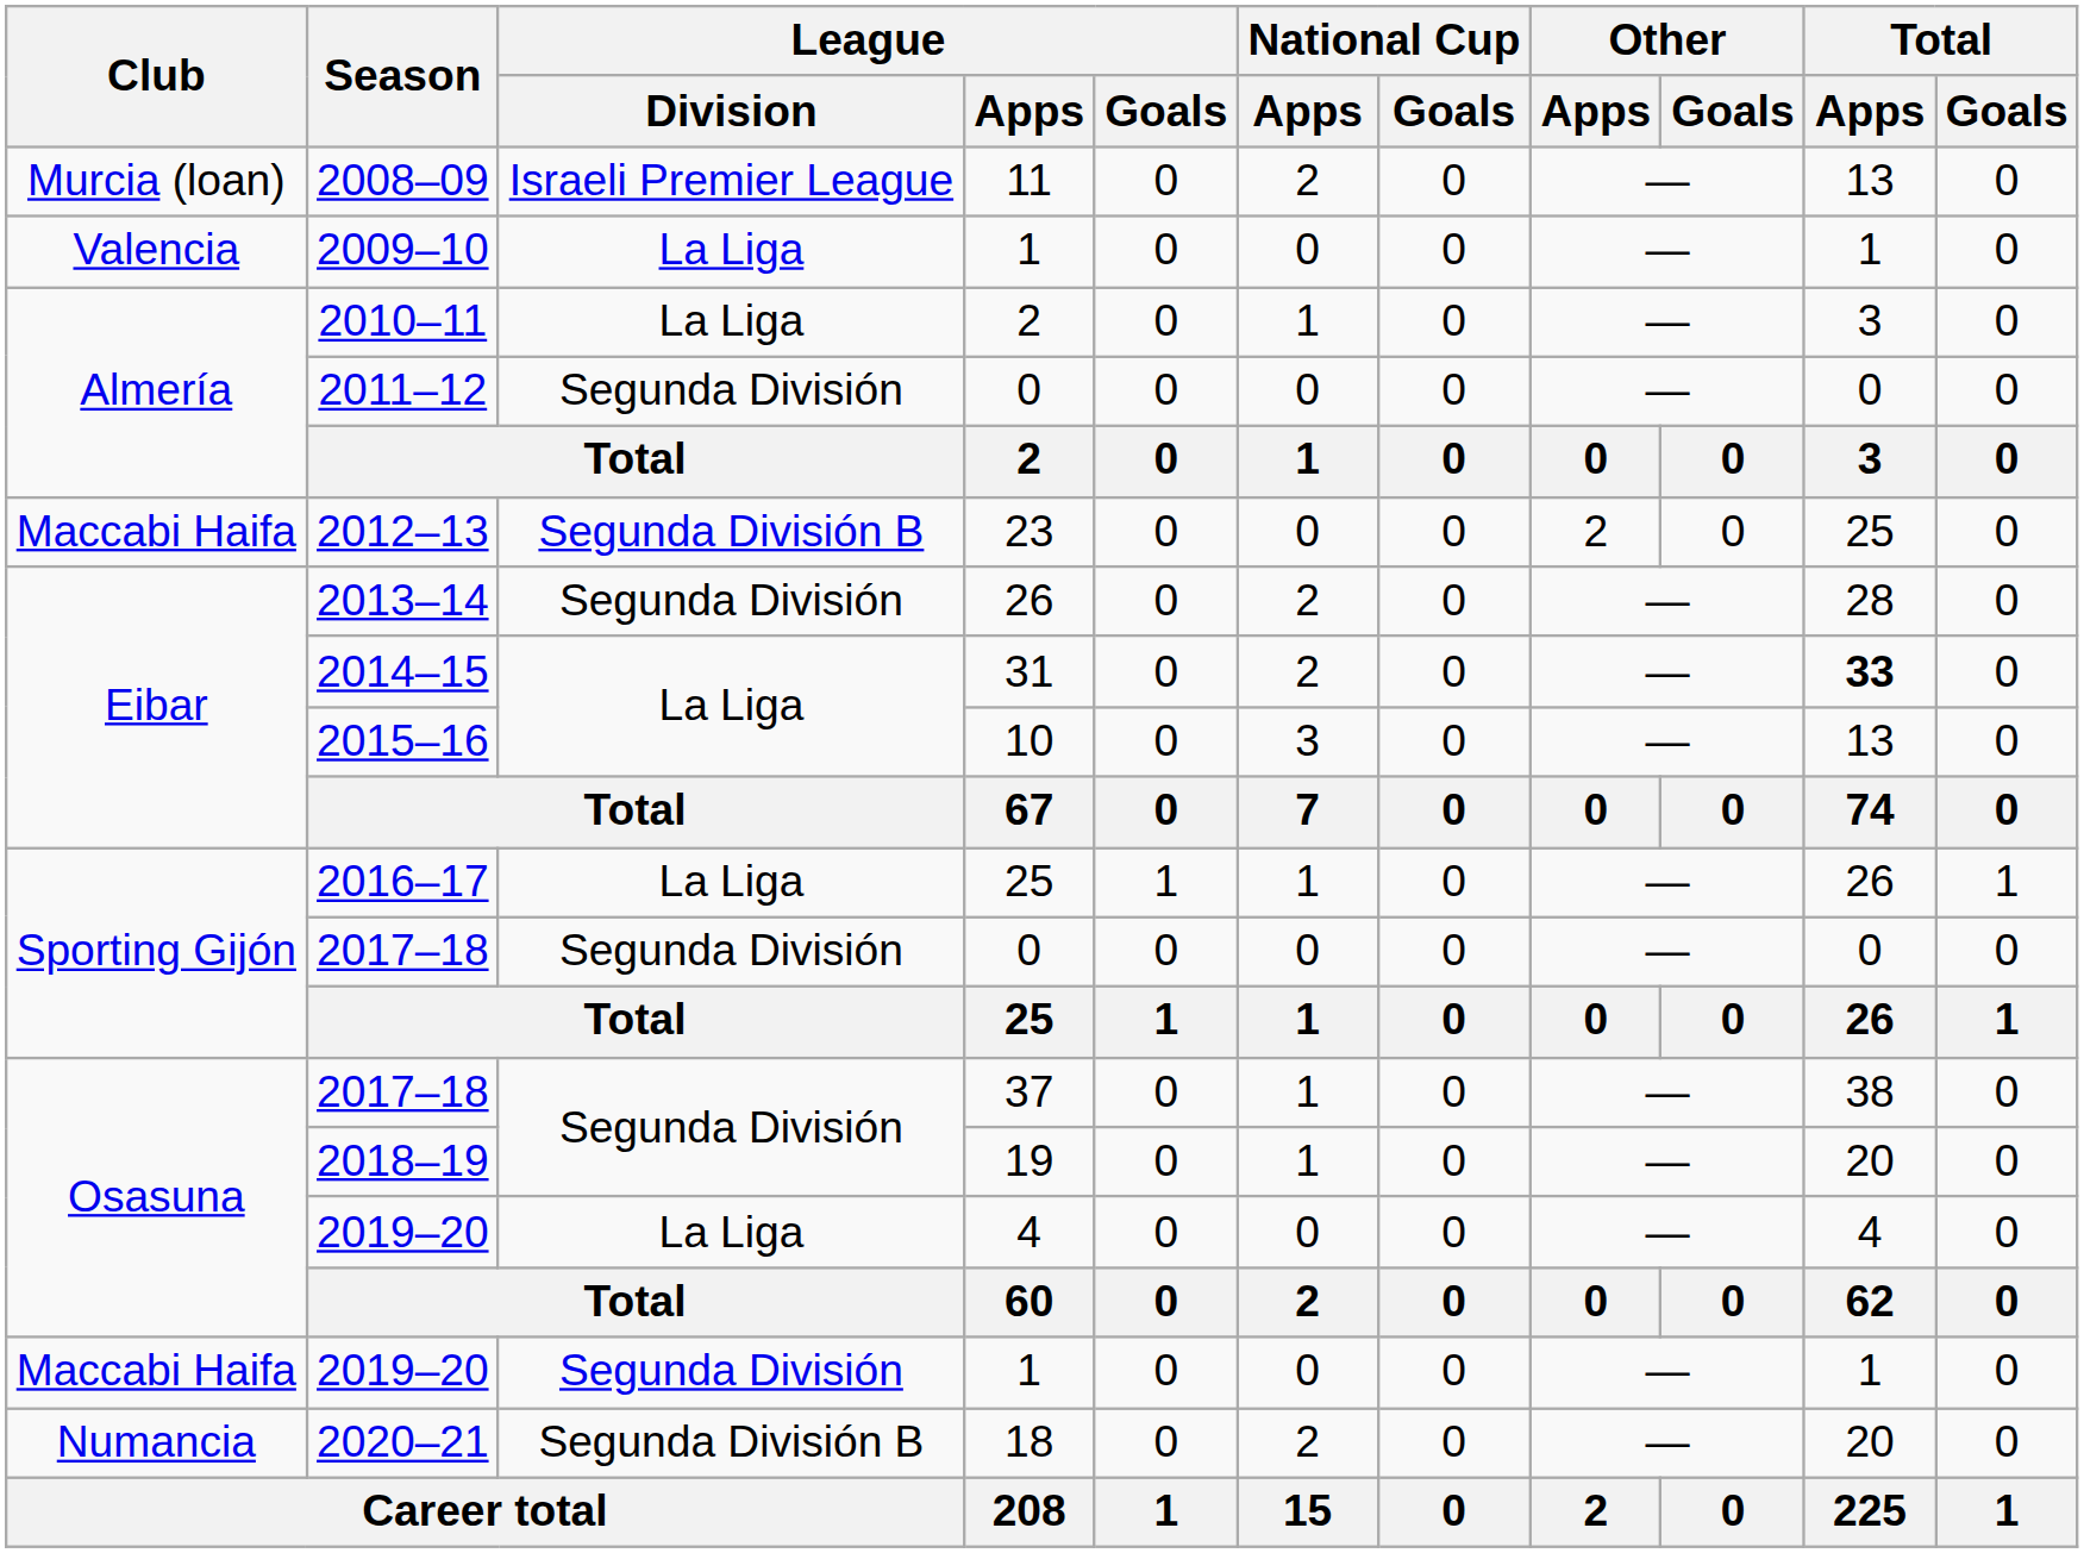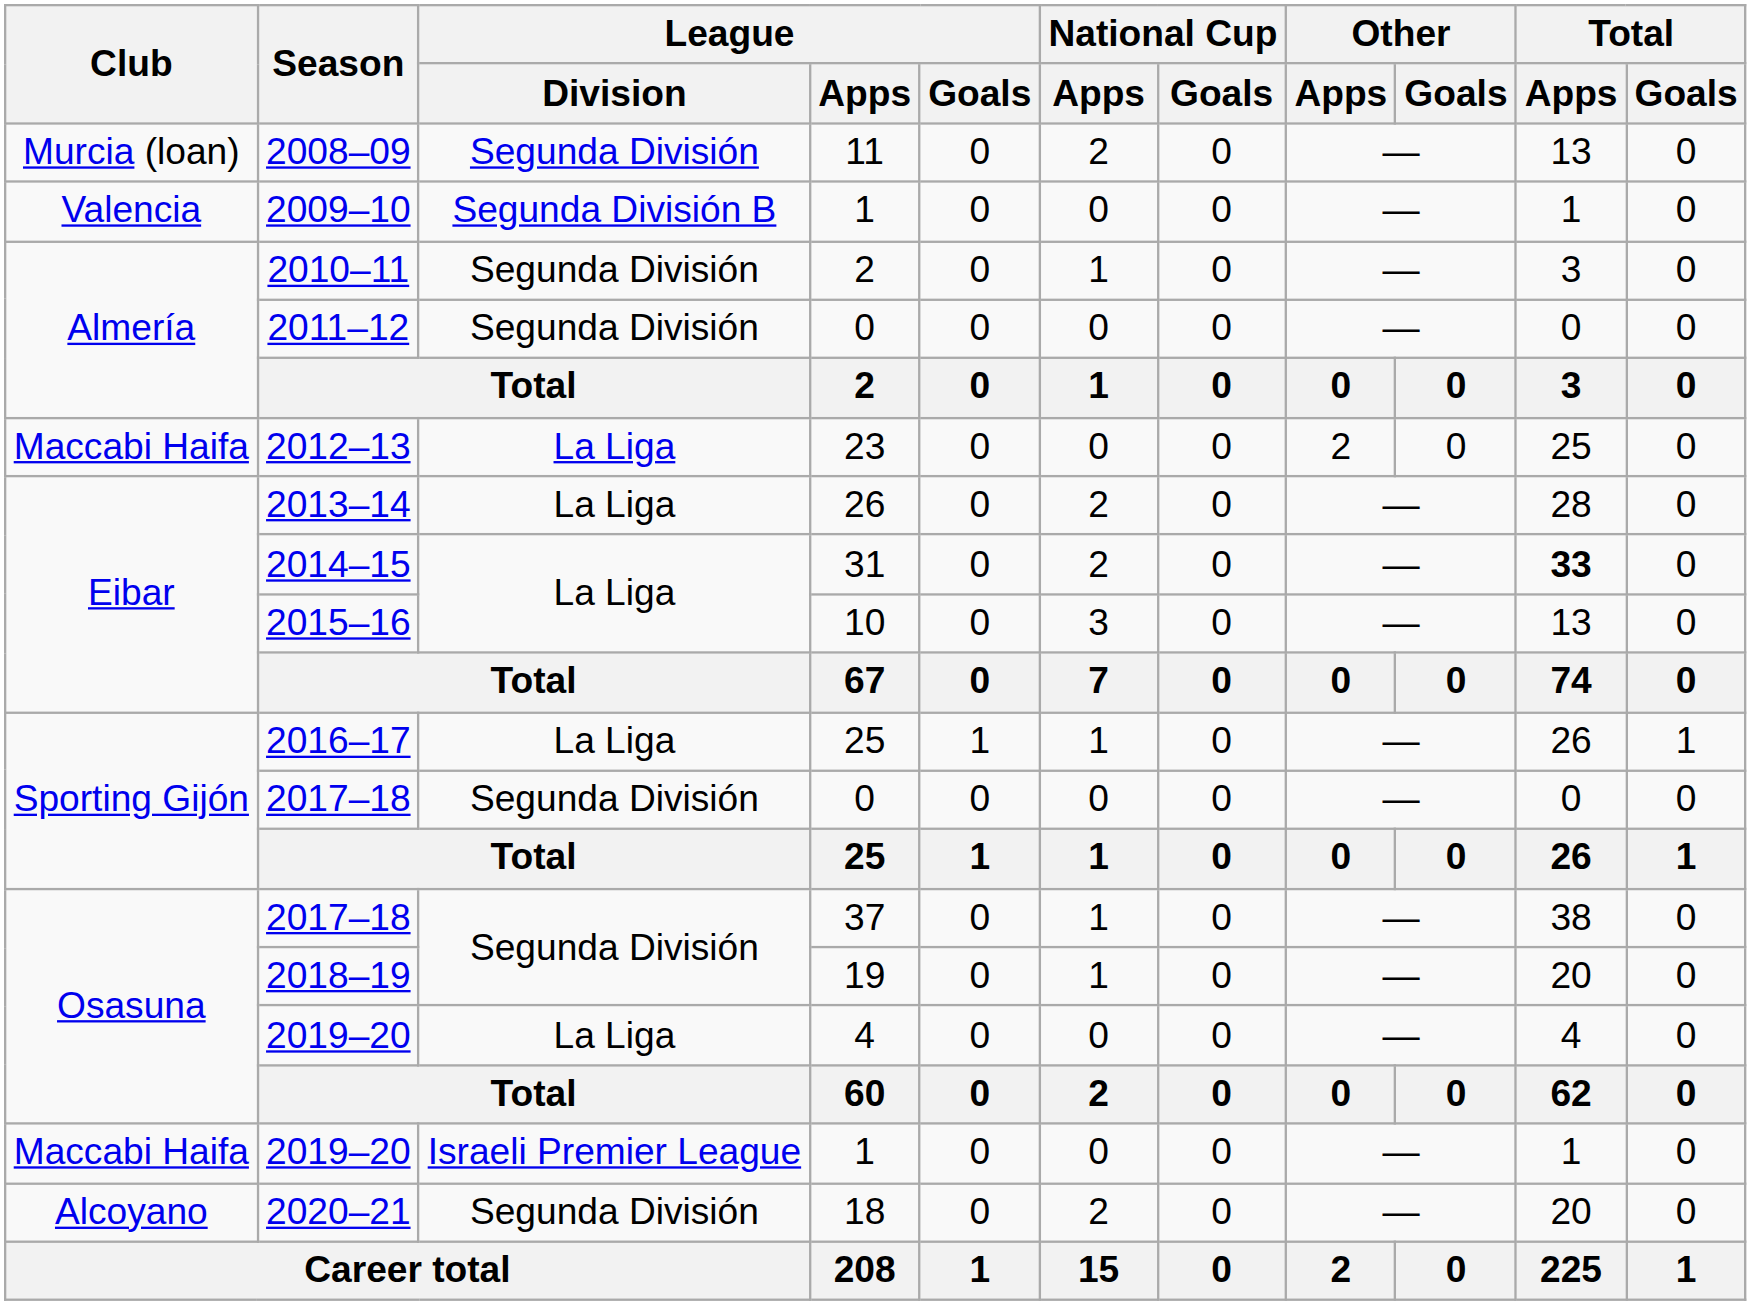 <table class="wikitable" style="text-align:center">
 <tr>
 <th rowspan="2">Club</th>
 <th rowspan="2">Season</th>
 <th colspan="3">League</th>
 <th colspan="2">National Cup</th>
 <th colspan="2">Other</th>
 <th colspan="2">Total</th>
 </tr>
 <tr>
 <th>Division</th>
 <th>Apps</th>
 <th>Goals</th>
 <th>Apps</th>
 <th>Goals</th>
 <th>Apps</th>
 <th>Goals</th>
 <th>Apps</th>
 <th>Goals</th>
 </tr>
 <tr>
 <td><a href='#'>Murcia</a> (loan)</td>
 <td><a href='#'>2008–09</a></td>
-<td><a href='#'>Israeli Premier League</a></td>
+<td><a href='#'>Segunda División</a></td>
 <td>11</td>
 <td>0</td>
 <td>2</td>
 <td>0</td>
 <td colspan="2">—</td>
 <td>13</td>
 <td>0</td>
 </tr>
 <tr>
 <td><a href='#'>Valencia</a></td>
 <td><a href='#'>2009–10</a></td>
-<td><a href='#'>La Liga</a></td>
+<td><a href='#'>Segunda División B</a></td>
 <td>1</td>
 <td>0</td>
 <td>0</td>
 <td>0</td>
 <td colspan="2">—</td>
 <td>1</td>
 <td>0</td>
 </tr>
 <tr>
 <td rowspan="3"><a href='#'>Almería</a></td>
 <td><a href='#'>2010–11</a></td>
-<td>La Liga</td>
+<td>Segunda División</td>
 <td>2</td>
 <td>0</td>
 <td>1</td>
 <td>0</td>
 <td colspan="2">—</td>
 <td>3</td>
 <td>0</td>
 </tr>
 <tr>
 <td><a href='#'>2011–12</a></td>
 <td>Segunda División</td>
 <td>0</td>
 <td>0</td>
 <td>0</td>
 <td>0</td>
 <td colspan="2">—</td>
 <td>0</td>
 <td>0</td>
 </tr>
 <tr>
 <th colspan="2">Total</th>
 <th>2</th>
 <th>0</th>
 <th>1</th>
 <th>0</th>
 <th>0</th>
 <th>0</th>
 <th>3</th>
 <th>0</th>
 </tr>
 <tr>
 <td><a href='#'>Maccabi Haifa</a></td>
 <td><a href='#'>2012–13</a></td>
-<td><a href='#'>Segunda División B</a></td>
+<td><a href='#'>La Liga</a></td>
 <td>23</td>
 <td>0</td>
 <td>0</td>
 <td>0</td>
 <td>2</td>
 <td>0</td>
 <td>25</td>
 <td>0</td>
 </tr>
 <tr>
 <td rowspan="4"><a href='#'>Eibar</a></td>
 <td><a href='#'>2013–14</a></td>
-<td>Segunda División</td>
+<td>La Liga</td>
 <td>26</td>
 <td>0</td>
 <td>2</td>
 <td>0</td>
 <td colspan="2">—</td>
 <td>28</td>
 <td>0</td>
 </tr>
 <tr>
 <td><a href='#'>2014–15</a></td>
 <td rowspan="2">La Liga</td>
 <td>31</td>
 <td>0</td>
 <td>2</td>
 <td>0</td>
 <td colspan="2">—</td>
 <td><strong>33</strong></td>
 <td>0</td>
 </tr>
 <tr>
 <td><a href='#'>2015–16</a></td>
 <td>10</td>
 <td>0</td>
 <td>3</td>
 <td>0</td>
 <td colspan="2">—</td>
 <td>13</td>
 <td>0</td>
 </tr>
 <tr>
 <th colspan="2">Total</th>
 <th>67</th>
 <th>0</th>
 <th>7</th>
 <th>0</th>
 <th>0</th>
 <th>0</th>
 <th>74</th>
 <th>0</th>
 </tr>
 <tr>
 <td rowspan="3"><a href='#'>Sporting Gijón</a></td>
 <td><a href='#'>2016–17</a></td>
 <td>La Liga</td>
 <td>25</td>
 <td>1</td>
 <td>1</td>
 <td>0</td>
 <td colspan="2">—</td>
 <td>26</td>
 <td>1</td>
 </tr>
 <tr>
 <td><a href='#'>2017–18</a></td>
 <td>Segunda División</td>
 <td>0</td>
 <td>0</td>
 <td>0</td>
 <td>0</td>
 <td colspan="2">—</td>
 <td>0</td>
 <td>0</td>
 </tr>
 <tr>
 <th colspan="2">Total</th>
 <th>25</th>
 <th>1</th>
 <th>1</th>
 <th>0</th>
 <th>0</th>
 <th>0</th>
 <th>26</th>
 <th>1</th>
 </tr>
 <tr>
 <td rowspan="4"><a href='#'>Osasuna</a></td>
 <td><a href='#'>2017–18</a></td>
 <td rowspan="2">Segunda División</td>
 <td>37</td>
 <td>0</td>
 <td>1</td>
 <td>0</td>
 <td colspan="2">—</td>
 <td>38</td>
 <td>0</td>
 </tr>
 <tr>
 <td><a href='#'>2018–19</a></td>
 <td>19</td>
 <td>0</td>
 <td>1</td>
 <td>0</td>
 <td colspan="2">—</td>
 <td>20</td>
 <td>0</td>
 </tr>
 <tr>
 <td><a href='#'>2019–20</a></td>
 <td>La Liga</td>
 <td>4</td>
 <td>0</td>
 <td>0</td>
 <td>0</td>
 <td colspan="2">—</td>
 <td>4</td>
 <td>0</td>
 </tr>
 <tr>
 <th colspan="2">Total</th>
 <th>60</th>
 <th>0</th>
 <th>2</th>
 <th>0</th>
 <th>0</th>
 <th>0</th>
 <th>62</th>
 <th>0</th>
 </tr>
 <tr>
 <td><a href='#'>Maccabi Haifa</a></td>
 <td><a href='#'>2019–20</a></td>
-<td><a href='#'>Segunda División</a></td>
+<td><a href='#'>Israeli Premier League</a></td>
 <td>1</td>
 <td>0</td>
 <td>0</td>
 <td>0</td>
 <td colspan="2">—</td>
 <td>1</td>
 <td>0</td>
 </tr>
 <tr>
-<td><a href='#'>Numancia</a></td>
+<td><a href='#'>Alcoyano</a></td>
 <td><a href='#'>2020–21</a></td>
-<td>Segunda División B</td>
+<td>Segunda División</td>
 <td>18</td>
 <td>0</td>
 <td>2</td>
 <td>0</td>
 <td colspan="2">—</td>
 <td>20</td>
 <td>0</td>
 </tr>
 <tr>
 <th colspan="3">Career total</th>
 <th>208</th>
 <th>1</th>
 <th>15</th>
 <th>0</th>
 <th>2</th>
 <th>0</th>
 <th>225</th>
 <th>1</th>
 </tr>
 </table>
